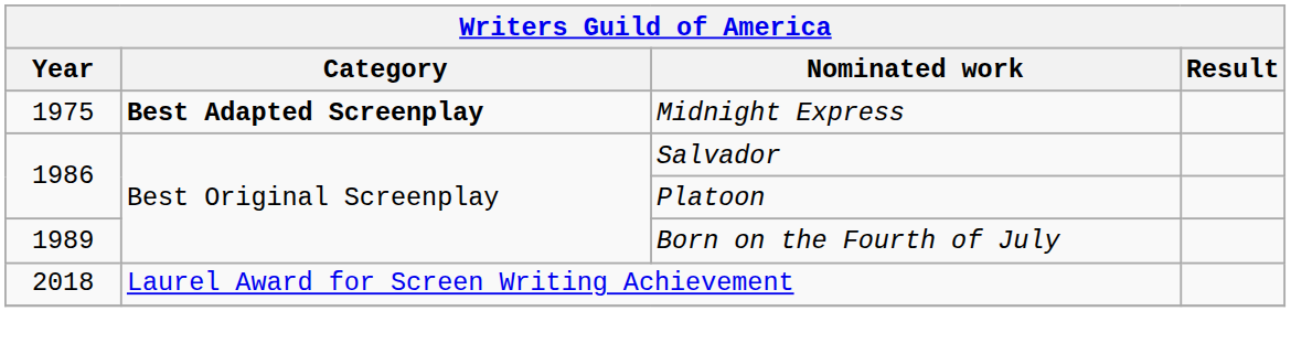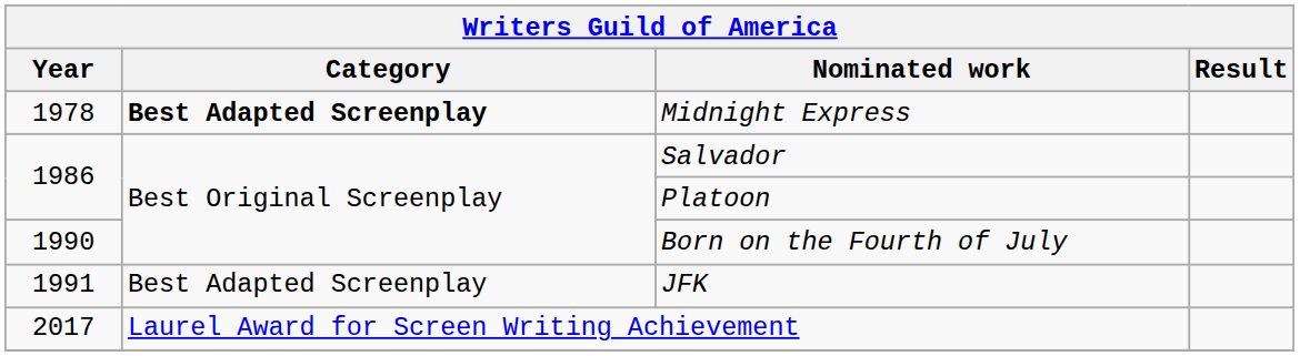 <table class="wikitable plainrowheaders" Style=font-size:98%>
 <tr>
 <th colspan=4><a href='#'>Writers Guild of America</a></th>
 </tr>
 <tr>
 <th scope="col" style="width:9%;">Year</th>
 <th scope="col" style="width:20em;">Category</th>
 <th scope="col" style="width:20em;">Nominated work</th>
 <th scope="col" style="width:2em;">Result</th>
 </tr>
 <tr>
-<td style="text-align:center;">1975</td>
+<td style="text-align:center;">1978</td>
 <td><strong>Best Adapted Screenplay</strong></td>
 <td><em>Midnight Express</em></td>
 <td></td>
 </tr>
 <tr>
 <td style="text-align:center;", rowspan=2>1986</td>
 <td rowspan=3>Best Original Screenplay</td>
 <td><em>Salvador</em></td>
 <td></td>
 </tr>
 <tr>
 <td><em>Platoon</em></td>
 <td></td>
 </tr>
 <tr>
-<td style="text-align:center;">1989</td>
+<td style="text-align:center;">1990</td>
 <td><em>Born on the Fourth of July</em></td>
 <td></td>
 </tr>
 <tr>
-<td style="text-align:center;">2018</td>
+<td style="text-align:center;">1991</td>
+<td>Best Adapted Screenplay</td>
+<td><em>JFK</em></td>
+<td></td>
+</tr>
+<tr>
+<td style="text-align:center;">2017</td>
 <td colspan=2><a href='#'>Laurel Award for Screen Writing Achievement</a></td>
 <td></td>
 </tr>
 <tr>
 </tr>
 </table>
